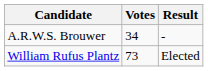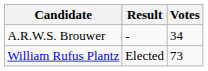 <table class="wikitable sortable">
 <tr>
 <th>Candidate</th>
+<th>Result</th>
 <th>Votes</th>
-<th>Result</th>
 </tr>
 <tr>
 <td data-sort-value="B">A.R.W.S. Brouwer</td>
+<td>-</td>
 <td>34</td>
-<td>-</td>
 </tr>
 <tr>
 <td data-sort-value="P"><a href='#'>William Rufus Plantz</a></td>
+<td>Elected</td>
 <td>73</td>
-<td>Elected</td>
 </tr>
 </table>
